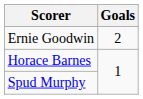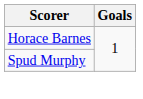 <table class="wikitable">
 <tr>
 <th>Scorer</th>
 <th>Goals</th>
-</tr>
-<tr>
-<td>Ernie Goodwin</td>
-<td align=center>2</td>
 </tr>
 <tr>
 <td> <a href='#'>Horace Barnes</a></td>
 <td rowspan="2" align=center>1</td>
 </tr>
 <tr>
 <td> <a href='#'>Spud Murphy</a></td>
 </tr>
 </table>
